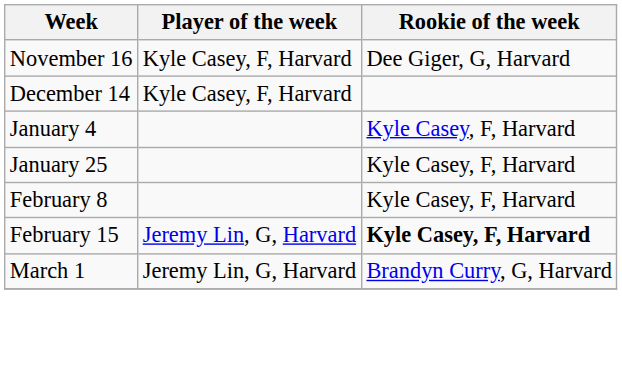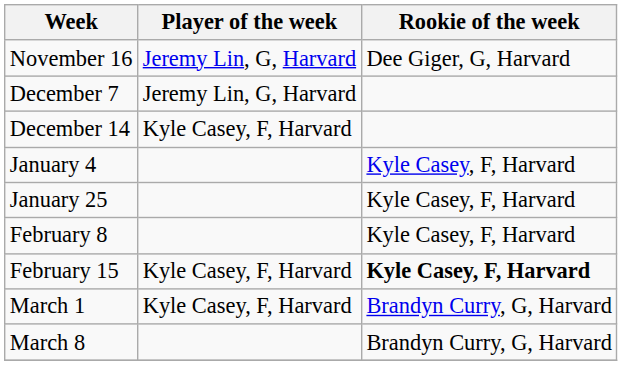 <table class="wikitable" border="1">
 <tr>
 <th>Week</th>
 <th>Player of the week</th>
 <th>Rookie of the week</th>
 </tr>
 <tr>
 <td>November 16</td>
-<td>Kyle Casey, F, Harvard</td>
+<td><a href='#'>Jeremy Lin</a>, G, <a href='#'>Harvard</a></td>
 <td>Dee Giger, G, Harvard</td>
+</tr>
+<tr>
+<td>December 7</td>
+<td>Jeremy Lin, G, Harvard</td>
+<td></td>
 </tr>
 <tr>
 <td>December 14</td>
 <td>Kyle Casey, F, Harvard</td>
 <td></td>
 </tr>
 <tr>
 <td>January 4</td>
 <td></td>
 <td><a href='#'>Kyle Casey</a>, F, Harvard</td>
 </tr>
 <tr>
 <td>January 25</td>
 <td></td>
 <td>Kyle Casey, F, Harvard</td>
 </tr>
 <tr>
 <td>February 8</td>
 <td></td>
 <td>Kyle Casey, F, Harvard</td>
 </tr>
 <tr>
 <td>February 15</td>
-<td><a href='#'>Jeremy Lin</a>, G, <a href='#'>Harvard</a></td>
+<td>Kyle Casey, F, Harvard</td>
 <td><strong>Kyle Casey, F, Harvard</strong></td>
 </tr>
 <tr>
 <td>March 1</td>
-<td>Jeremy Lin, G, Harvard</td>
+<td>Kyle Casey, F, Harvard</td>
 <td><a href='#'>Brandyn Curry</a>, G, Harvard</td>
+</tr>
+<tr>
+<td>March 8</td>
+<td></td>
+<td>Brandyn Curry, G, Harvard</td>
 </tr>
 <tr>
 </tr>
 </table>
